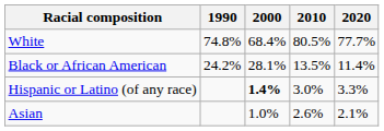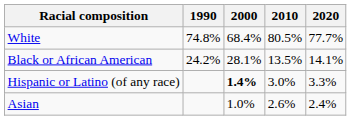 <table class="wikitable sortable collapsible" style="font-size: 90%;">
 <tr>
 <th>Racial composition</th>
 <th>1990</th>
 <th>2000</th>
 <th>2010</th>
 <th>2020</th>
 </tr>
 <tr>
 <td><a href='#'>White</a></td>
 <td>74.8%</td>
 <td>68.4%</td>
 <td>80.5%</td>
 <td>77.7%</td>
 </tr>
 <tr>
 <td><a href='#'>Black or African American</a></td>
 <td>24.2%</td>
 <td>28.1%</td>
 <td>13.5%</td>
-<td>11.4%</td>
+<td>14.1%</td>
 </tr>
 <tr>
 <td><a href='#'>Hispanic or Latino</a> (of any race)</td>
 <td></td>
 <td><strong>1.4%</strong></td>
 <td>3.0%</td>
 <td>3.3%</td>
 </tr>
 <tr>
 <td><a href='#'>Asian</a></td>
 <td></td>
 <td>1.0%</td>
 <td>2.6%</td>
-<td>2.1%</td>
+<td>2.4%</td>
 </tr>
 </table>
